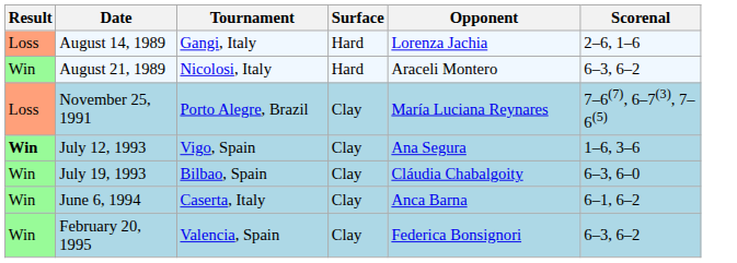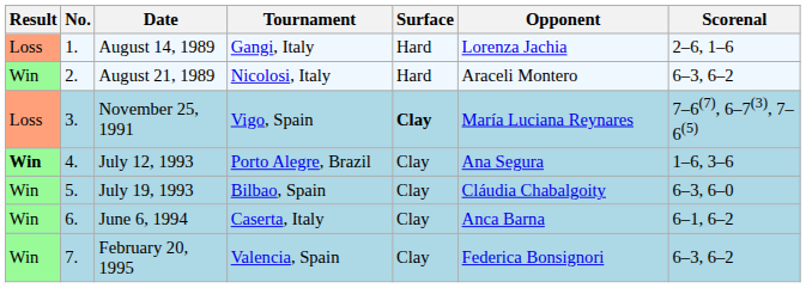 <table class="sortable wikitable" style="font-size:97%;">
 <tr>
 <th>Result</th>
+<th width=20>No.</th>
 <th width=110>Date</th>
 <th width=140>Tournament</th>
 <th width=50>Surface</th>
 <th width=180>Opponent</th>
 <th width=110>Scorenal</th>
 </tr>
 <tr bgcolor="#f0f8ff">
 <td style="background:#ffa07a;">Loss</td>
+<td>1.</td>
 <td>August 14, 1989</td>
 <td><a href='#'>Gangi</a>, Italy</td>
 <td>Hard</td>
 <td> <a href='#'>Lorenza Jachia</a></td>
 <td>2–6, 1–6</td>
 </tr>
 <tr bgcolor="#f0f8ff">
 <td style="background:#98fb98;">Win</td>
+<td>2.</td>
 <td>August 21, 1989</td>
 <td><a href='#'>Nicolosi</a>, Italy</td>
 <td>Hard</td>
 <td> Araceli Montero</td>
 <td>6–3, 6–2</td>
 </tr>
 <tr bgcolor="lightblue">
 <td style="background:#ffa07a;">Loss</td>
+<td>3.</td>
 <td>November 25, 1991</td>
-<td><a href='#'>Porto Alegre</a>, Brazil</td>
-<td>Clay</td>
+<td><a href='#'>Vigo</a>, Spain</td>
+<td><strong>Clay</strong></td>
 <td> <a href='#'>María Luciana Reynares</a></td>
 <td>7–6<sup>(7)</sup>, 6–7<sup>(3)</sup>, 7–6<sup>(5)</sup></td>
 </tr>
 <tr bgcolor="lightblue">
 <td style="background:#98fb98;"><strong>Win</strong></td>
+<td>4.</td>
 <td>July 12, 1993</td>
-<td><a href='#'>Vigo</a>, Spain</td>
+<td><a href='#'>Porto Alegre</a>, Brazil</td>
 <td>Clay</td>
 <td> <a href='#'>Ana Segura</a></td>
 <td>1–6, 3–6</td>
 </tr>
 <tr bgcolor="lightblue">
 <td style="background:#98fb98;">Win</td>
+<td>5.</td>
 <td>July 19, 1993</td>
 <td><a href='#'>Bilbao</a>, Spain</td>
 <td>Clay</td>
 <td> <a href='#'>Cláudia Chabalgoity</a></td>
 <td>6–3, 6–0</td>
 </tr>
 <tr bgcolor="lightblue">
 <td style="background:#98fb98;">Win</td>
+<td>6.</td>
 <td>June 6, 1994</td>
 <td><a href='#'>Caserta</a>, Italy</td>
 <td>Clay</td>
 <td> <a href='#'>Anca Barna</a></td>
 <td>6–1, 6–2</td>
 </tr>
 <tr bgcolor="lightblue">
 <td style="background:#98fb98;">Win</td>
+<td>7.</td>
 <td>February 20, 1995</td>
 <td><a href='#'>Valencia</a>, Spain</td>
 <td>Clay</td>
 <td> <a href='#'>Federica Bonsignori</a></td>
 <td>6–3, 6–2</td>
 </tr>
 </table>
